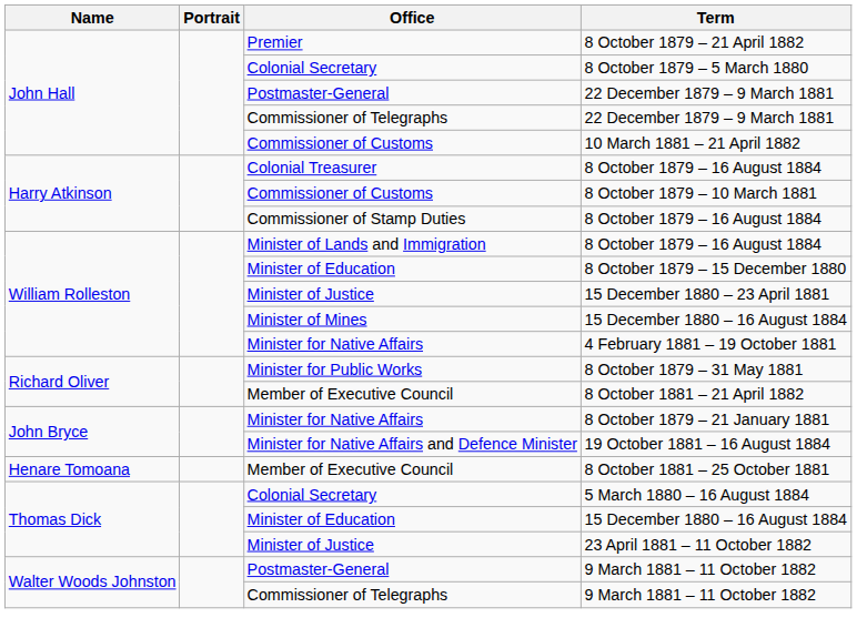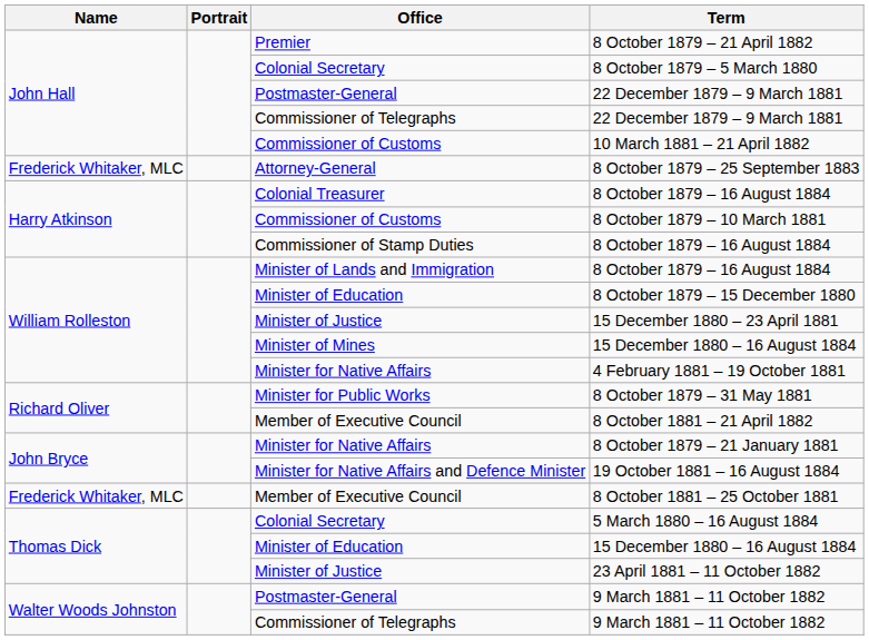 <table class="wikitable" style="font-size: 95%;">
 <tr>
 <th>Name</th>
 <th>Portrait</th>
 <th>Office</th>
 <th>Term</th>
 </tr>
 <tr>
 <td rowspan=5><a href='#'>John Hall</a></td>
 <td rowspan=5></td>
 <td><a href='#'>Premier</a></td>
 <td>8 October 1879 – 21 April 1882</td>
 </tr>
 <tr>
 <td><a href='#'>Colonial Secretary</a></td>
 <td>8 October 1879 – 5 March 1880</td>
 </tr>
 <tr>
 <td><a href='#'>Postmaster-General</a></td>
 <td>22 December 1879 – 9 March 1881</td>
 </tr>
 <tr>
 <td>Commissioner of Telegraphs</td>
 <td>22 December 1879 – 9 March 1881</td>
 </tr>
 <tr>
 <td><a href='#'>Commissioner of Customs</a></td>
 <td>10 March 1881 – 21 April 1882</td>
+</tr>
+<tr>
+<td><a href='#'>Frederick Whitaker</a>, MLC</td>
+<td></td>
+<td><a href='#'>Attorney-General</a></td>
+<td>8 October 1879 – 25 September 1883</td>
 </tr>
 <tr>
 <td rowspan=3><a href='#'>Harry Atkinson</a></td>
 <td rowspan=3></td>
 <td><a href='#'>Colonial Treasurer</a></td>
 <td>8 October 1879 – 16 August 1884</td>
 </tr>
 <tr>
 <td><a href='#'>Commissioner of Customs</a></td>
 <td>8 October 1879 – 10 March 1881</td>
 </tr>
 <tr>
 <td>Commissioner of Stamp Duties</td>
 <td>8 October 1879 – 16 August 1884</td>
 </tr>
 <tr>
 <td rowspan=5><a href='#'>William Rolleston</a></td>
 <td rowspan=5></td>
 <td><a href='#'>Minister of Lands</a> and <a href='#'>Immigration</a></td>
 <td>8 October 1879 – 16 August 1884</td>
 </tr>
 <tr>
 <td><a href='#'>Minister of Education</a></td>
 <td>8 October 1879 – 15 December 1880</td>
 </tr>
 <tr>
 <td><a href='#'>Minister of Justice</a></td>
 <td>15 December 1880 – 23 April 1881</td>
 </tr>
 <tr>
 <td><a href='#'>Minister of Mines</a></td>
 <td>15 December 1880 – 16 August 1884</td>
 </tr>
 <tr>
 <td><a href='#'>Minister for Native Affairs</a></td>
 <td>4 February 1881 – 19 October 1881</td>
 </tr>
 <tr>
 <td rowspan=2><a href='#'>Richard Oliver</a></td>
 <td rowspan=2></td>
 <td><a href='#'>Minister for Public Works</a></td>
 <td>8 October 1879 – 31 May 1881</td>
 </tr>
 <tr>
 <td>Member of Executive Council</td>
 <td>8 October 1881 – 21 April 1882</td>
 </tr>
 <tr>
 <td rowspan=2><a href='#'>John Bryce</a></td>
 <td rowspan=2></td>
 <td><a href='#'>Minister for Native Affairs</a></td>
 <td>8 October 1879 – 21 January 1881</td>
 </tr>
 <tr>
 <td><a href='#'>Minister for Native Affairs</a> and <a href='#'>Defence Minister</a></td>
 <td>19 October 1881 – 16 August 1884</td>
 </tr>
 <tr>
-<td><a href='#'>Henare Tomoana</a></td>
+<td><a href='#'>Frederick Whitaker</a>, MLC</td>
 <td></td>
 <td>Member of Executive Council</td>
 <td>8 October 1881 – 25 October 1881</td>
 </tr>
 <tr>
 <td rowspan=3><a href='#'>Thomas Dick</a></td>
 <td rowspan=3></td>
 <td><a href='#'>Colonial Secretary</a></td>
 <td>5 March 1880 – 16 August 1884</td>
 </tr>
 <tr>
 <td><a href='#'>Minister of Education</a></td>
 <td>15 December 1880 – 16 August 1884</td>
 </tr>
 <tr>
 <td><a href='#'>Minister of Justice</a></td>
 <td>23 April 1881 – 11 October 1882</td>
 </tr>
 <tr>
 <td rowspan=2><a href='#'>Walter Woods Johnston</a></td>
 <td rowspan=2></td>
 <td><a href='#'>Postmaster-General</a></td>
 <td>9 March 1881 – 11 October 1882</td>
 </tr>
 <tr>
 <td>Commissioner of Telegraphs</td>
 <td>9 March 1881 – 11 October 1882</td>
 </tr>
 </table>
